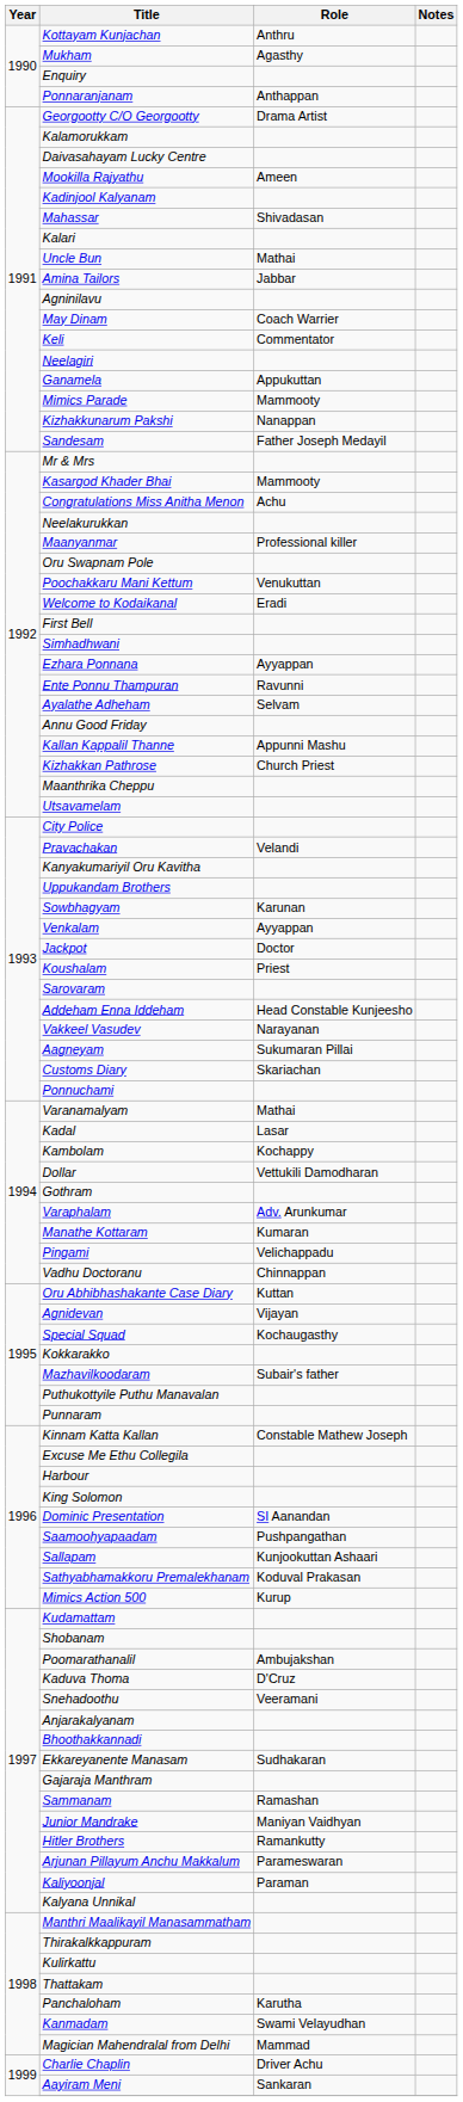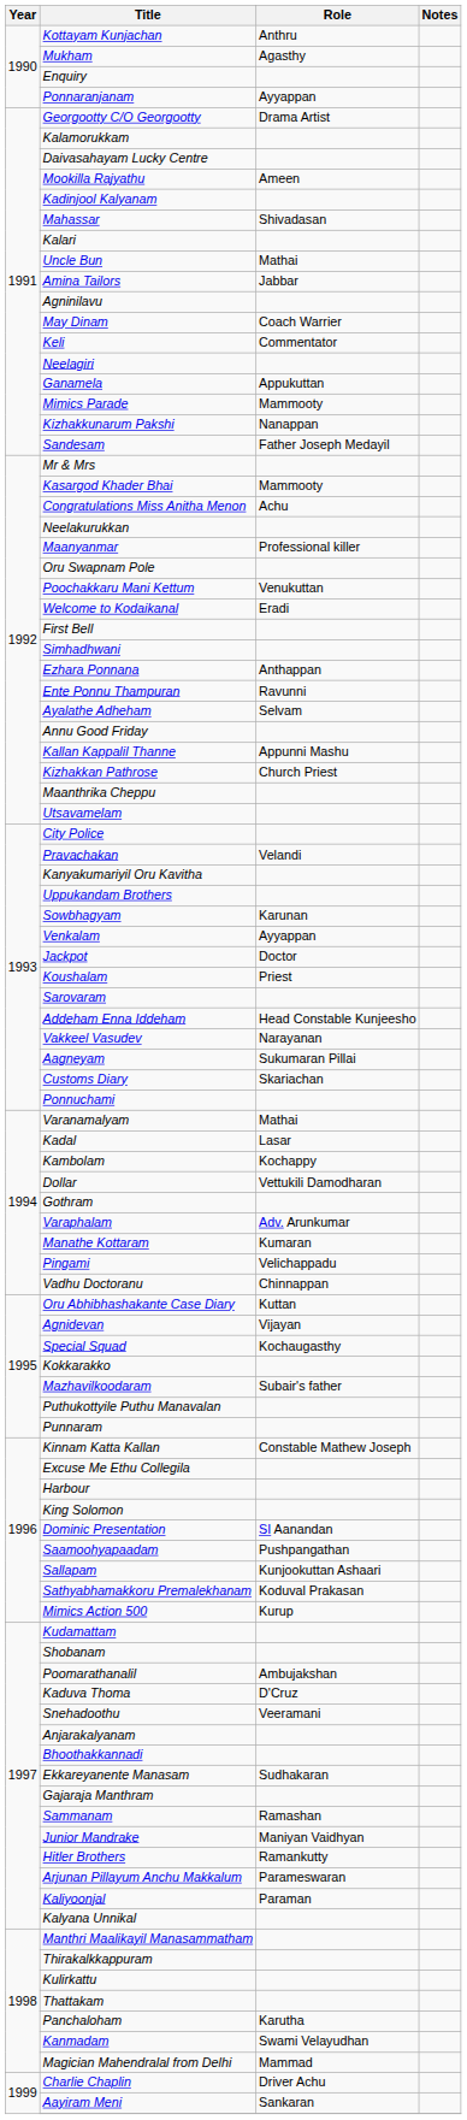 <table class="wikitable sortable">
 <tr>
 <th>Year</th>
 <th>Title</th>
 <th>Role</th>
 <th class="unsortable">Notes</th>
 </tr>
 <tr>
 <td rowspan=4>1990</td>
 <td><em><a href='#'>Kottayam Kunjachan</a></em></td>
 <td>Anthru</td>
 <td></td>
 </tr>
 <tr>
 <td><em><a href='#'>Mukham</a></em></td>
 <td>Agasthy</td>
 <td></td>
 </tr>
 <tr>
 <td><em>Enquiry</em></td>
 <td></td>
 <td></td>
 </tr>
 <tr>
 <td><em><a href='#'>Ponnaranjanam</a></em></td>
-<td>Anthappan</td>
+<td>Ayyappan</td>
 <td></td>
 </tr>
 <tr>
 <td rowspan=17>1991</td>
 <td><em><a href='#'>Georgootty C/O Georgootty</a></em></td>
 <td>Drama Artist</td>
 <td></td>
 </tr>
 <tr>
 <td><em>Kalamorukkam</em></td>
 <td></td>
 <td></td>
 </tr>
 <tr>
 <td><em>Daivasahayam Lucky Centre</em></td>
 <td></td>
 <td></td>
 </tr>
 <tr>
 <td><em><a href='#'>Mookilla Rajyathu</a></em></td>
 <td>Ameen</td>
 <td></td>
 </tr>
 <tr>
 <td><em><a href='#'>Kadinjool Kalyanam</a></em></td>
 <td></td>
 <td></td>
 </tr>
 <tr>
 <td><em><a href='#'>Mahassar</a></em></td>
 <td>Shivadasan</td>
 <td></td>
 </tr>
 <tr>
 <td><em>Kalari</em></td>
 <td></td>
 <td></td>
 </tr>
 <tr>
 <td><em><a href='#'>Uncle Bun</a></em></td>
 <td>Mathai</td>
 <td></td>
 </tr>
 <tr>
 <td><em><a href='#'>Amina Tailors</a></em></td>
 <td>Jabbar</td>
 <td></td>
 </tr>
 <tr>
 <td><em>Agninilavu</em></td>
 <td></td>
 <td></td>
 </tr>
 <tr>
 <td><em><a href='#'>May Dinam</a></em></td>
 <td>Coach Warrier</td>
 <td></td>
 </tr>
 <tr>
 <td><em><a href='#'>Keli</a></em></td>
 <td>Commentator</td>
 <td></td>
 </tr>
 <tr>
 <td><em><a href='#'>Neelagiri</a></em></td>
 <td></td>
 <td></td>
 </tr>
 <tr>
 <td><em><a href='#'>Ganamela</a></em></td>
 <td>Appukuttan</td>
 <td></td>
 </tr>
 <tr>
 <td><em><a href='#'>Mimics Parade</a></em></td>
 <td>Mammooty</td>
 <td></td>
 </tr>
 <tr>
 <td><em><a href='#'>Kizhakkunarum Pakshi</a></em></td>
 <td>Nanappan</td>
 <td></td>
 </tr>
 <tr>
 <td><em><a href='#'>Sandesam</a></em></td>
 <td>Father Joseph Medayil</td>
 <td></td>
 </tr>
 <tr>
 <td rowspan=18>1992</td>
 <td><em>Mr & Mrs</em></td>
 <td></td>
 <td></td>
 </tr>
 <tr>
 <td><em><a href='#'>Kasargod Khader Bhai</a></em></td>
 <td>Mammooty</td>
 <td></td>
 </tr>
 <tr>
 <td><em><a href='#'>Congratulations Miss Anitha Menon</a></em></td>
 <td>Achu</td>
 <td></td>
 </tr>
 <tr>
 <td><em>Neelakurukkan</em></td>
 <td></td>
 <td></td>
 </tr>
 <tr>
 <td><em><a href='#'>Maanyanmar</a></em></td>
 <td>Professional killer</td>
 <td></td>
 </tr>
 <tr>
 <td><em>Oru Swapnam Pole</em></td>
 <td></td>
 <td></td>
 </tr>
 <tr>
 <td><em><a href='#'>Poochakkaru Mani Kettum</a></em></td>
 <td>Venukuttan</td>
 <td></td>
 </tr>
 <tr>
 <td><em><a href='#'>Welcome to Kodaikanal</a></em></td>
 <td>Eradi</td>
 <td></td>
 </tr>
 <tr>
 <td><em>First Bell</em></td>
 <td></td>
 <td></td>
 </tr>
 <tr>
 <td><em><a href='#'>Simhadhwani</a></em></td>
 <td></td>
 <td></td>
 </tr>
 <tr>
 <td><em><a href='#'>Ezhara Ponnana</a></em></td>
-<td>Ayyappan</td>
+<td>Anthappan</td>
 <td></td>
 </tr>
 <tr>
 <td><em><a href='#'>Ente Ponnu Thampuran</a></em></td>
 <td>Ravunni</td>
 <td></td>
 </tr>
 <tr>
 <td><em><a href='#'>Ayalathe Adheham</a></em></td>
 <td>Selvam</td>
 <td></td>
 </tr>
 <tr>
 <td><em>Annu Good Friday</em></td>
 <td></td>
 <td></td>
 </tr>
 <tr>
 <td><em><a href='#'>Kallan Kappalil Thanne</a></em></td>
 <td>Appunni Mashu</td>
 <td></td>
 </tr>
 <tr>
 <td><em><a href='#'>Kizhakkan Pathrose</a></em></td>
 <td>Church Priest</td>
 <td></td>
 </tr>
 <tr>
 <td><em>Maanthrika Cheppu</em></td>
 <td></td>
 <td></td>
 </tr>
 <tr>
 <td><em><a href='#'>Utsavamelam</a></em></td>
 <td></td>
 <td></td>
 </tr>
 <tr>
 <td rowspan=14>1993</td>
 <td><em><a href='#'>City Police</a></em></td>
 <td></td>
 <td></td>
 </tr>
 <tr>
 <td><em><a href='#'>Pravachakan</a></em></td>
 <td>Velandi</td>
 <td></td>
 </tr>
 <tr>
 <td><em>Kanyakumariyil Oru Kavitha</em></td>
 <td></td>
 <td></td>
 </tr>
 <tr>
 <td><em><a href='#'>Uppukandam Brothers</a></em></td>
 <td></td>
 <td></td>
 </tr>
 <tr>
 <td><em><a href='#'>Sowbhagyam</a></em></td>
 <td>Karunan</td>
 <td></td>
 </tr>
 <tr>
 <td><em><a href='#'>Venkalam</a></em></td>
 <td>Ayyappan</td>
 <td></td>
 </tr>
 <tr>
 <td><em><a href='#'>Jackpot</a></em></td>
 <td>Doctor</td>
 <td></td>
 </tr>
 <tr>
 <td><em><a href='#'>Koushalam</a></em></td>
 <td>Priest</td>
 <td></td>
 </tr>
 <tr>
 <td><em><a href='#'>Sarovaram</a></em></td>
 <td></td>
 <td></td>
 </tr>
 <tr>
 <td><em><a href='#'>Addeham Enna Iddeham</a></em></td>
 <td>Head Constable Kunjeesho</td>
 <td></td>
 </tr>
 <tr>
 <td><em><a href='#'>Vakkeel Vasudev</a></em></td>
 <td>Narayanan</td>
 <td></td>
 </tr>
 <tr>
 <td><em><a href='#'>Aagneyam</a></em></td>
 <td>Sukumaran Pillai</td>
 <td></td>
 </tr>
 <tr>
 <td><em><a href='#'>Customs Diary</a></em></td>
 <td>Skariachan</td>
 <td></td>
 </tr>
 <tr>
 <td><em><a href='#'>Ponnuchami</a></em></td>
 <td></td>
 <td></td>
 </tr>
 <tr>
 <td rowspan=9>1994</td>
 <td><em>Varanamalyam</em></td>
 <td>Mathai</td>
 <td></td>
 </tr>
 <tr>
 <td><em>Kadal</em></td>
 <td>Lasar</td>
 <td></td>
 </tr>
 <tr>
 <td><em>Kambolam</em></td>
 <td>Kochappy</td>
 <td></td>
 </tr>
 <tr>
 <td><em>Dollar</em></td>
 <td>Vettukili Damodharan</td>
 <td></td>
 </tr>
 <tr>
 <td><em>Gothram</em></td>
 <td></td>
 <td></td>
 </tr>
 <tr>
 <td><em><a href='#'>Varaphalam</a></em></td>
 <td><a href='#'>Adv.</a> Arunkumar</td>
 <td></td>
 </tr>
 <tr>
 <td><em><a href='#'>Manathe Kottaram</a></em></td>
 <td>Kumaran</td>
 <td></td>
 </tr>
 <tr>
 <td><em><a href='#'>Pingami</a></em></td>
 <td>Velichappadu</td>
 <td></td>
 </tr>
 <tr>
 <td><em>Vadhu Doctoranu</em></td>
 <td>Chinnappan</td>
 <td></td>
 </tr>
 <tr>
 <td rowspan=7>1995</td>
 <td><em><a href='#'>Oru Abhibhashakante Case Diary</a></em></td>
 <td>Kuttan</td>
 <td></td>
 </tr>
 <tr>
 <td><em><a href='#'>Agnidevan</a></em></td>
 <td>Vijayan</td>
 <td></td>
 </tr>
 <tr>
 <td><em><a href='#'>Special Squad</a></em></td>
 <td>Kochaugasthy</td>
 <td></td>
 </tr>
 <tr>
 <td><em>Kokkarakko</em></td>
 <td></td>
 <td></td>
 </tr>
 <tr>
 <td><em><a href='#'>Mazhavilkoodaram</a></em></td>
 <td>Subair's father</td>
 <td></td>
 </tr>
 <tr>
 <td><em>Puthukottyile Puthu Manavalan</em></td>
 <td></td>
 <td></td>
 </tr>
 <tr>
 <td><em>Punnaram</em></td>
 <td></td>
 <td></td>
 </tr>
 <tr>
 <td rowspan=9>1996</td>
 <td><em>Kinnam Katta Kallan</em></td>
 <td>Constable Mathew Joseph</td>
 <td></td>
 </tr>
 <tr>
 <td><em>Excuse Me Ethu Collegila</em></td>
 <td></td>
 <td></td>
 </tr>
 <tr>
 <td><em>Harbour</em></td>
 <td></td>
 <td></td>
 </tr>
 <tr>
 <td><em>King Solomon</em></td>
 <td></td>
 <td></td>
 </tr>
 <tr>
 <td><em><a href='#'>Dominic Presentation</a></em></td>
 <td><a href='#'>SI</a> Aanandan</td>
 <td></td>
 </tr>
 <tr>
 <td><em><a href='#'>Saamoohyapaadam</a></em></td>
 <td>Pushpangathan</td>
 <td></td>
 </tr>
 <tr>
 <td><em><a href='#'>Sallapam</a></em></td>
 <td>Kunjookuttan Ashaari</td>
 <td></td>
 </tr>
 <tr>
 <td><em><a href='#'>Sathyabhamakkoru Premalekhanam</a></em></td>
 <td>Koduval Prakasan</td>
 <td></td>
 </tr>
 <tr>
 <td><em><a href='#'>Mimics Action 500</a></em></td>
 <td>Kurup</td>
 <td></td>
 </tr>
 <tr>
 <td rowspan=15>1997</td>
 <td><em><a href='#'>Kudamattam</a></em></td>
 <td></td>
 <td></td>
 </tr>
 <tr>
 <td><em>Shobanam</em></td>
 <td></td>
 <td></td>
 </tr>
 <tr>
 <td><em>Poomarathanalil</em></td>
 <td>Ambujakshan</td>
 <td></td>
 </tr>
 <tr>
 <td><em>Kaduva Thoma</em></td>
 <td>D'Cruz</td>
 <td></td>
 </tr>
 <tr>
 <td><em>Snehadoothu</em></td>
 <td>Veeramani</td>
 <td></td>
 </tr>
 <tr>
 <td><em>Anjarakalyanam</em></td>
 <td></td>
 <td></td>
 </tr>
 <tr>
 <td><em><a href='#'>Bhoothakkannadi</a></em></td>
 <td></td>
 <td></td>
 </tr>
 <tr>
 <td><em>Ekkareyanente Manasam</em></td>
 <td>Sudhakaran</td>
 <td></td>
 </tr>
 <tr>
 <td><em>Gajaraja Manthram</em></td>
 <td></td>
 <td></td>
 </tr>
 <tr>
 <td><em><a href='#'>Sammanam</a></em></td>
 <td>Ramashan</td>
 <td></td>
 </tr>
 <tr>
 <td><em><a href='#'>Junior Mandrake</a></em></td>
 <td>Maniyan Vaidhyan</td>
 <td></td>
 </tr>
 <tr>
 <td><em><a href='#'>Hitler Brothers</a></em></td>
 <td>Ramankutty</td>
 <td></td>
 </tr>
 <tr>
 <td><em><a href='#'>Arjunan Pillayum Anchu Makkalum</a></em></td>
 <td>Parameswaran</td>
 <td></td>
 </tr>
 <tr>
 <td><em><a href='#'>Kaliyoonjal</a></em></td>
 <td>Paraman</td>
 <td></td>
 </tr>
 <tr>
 <td><em>Kalyana Unnikal</em></td>
 <td></td>
 <td></td>
 </tr>
 <tr>
 <td rowspan=7>1998</td>
 <td><em><a href='#'>Manthri Maalikayil Manasammatham</a></em></td>
 <td></td>
 <td></td>
 </tr>
 <tr>
 <td><em>Thirakalkkappuram</em></td>
 <td></td>
 <td></td>
 </tr>
 <tr>
 <td><em>Kulirkattu</em></td>
 <td></td>
 <td></td>
 </tr>
 <tr>
 <td><em>Thattakam</em></td>
 <td></td>
 <td></td>
 </tr>
 <tr>
 <td><em>Panchaloham</em></td>
 <td>Karutha</td>
 <td></td>
 </tr>
 <tr>
 <td><em><a href='#'>Kanmadam</a></em></td>
 <td>Swami Velayudhan</td>
 <td></td>
 </tr>
 <tr>
 <td><em>Magician Mahendralal from Delhi</em></td>
 <td>Mammad</td>
 <td></td>
 </tr>
 <tr>
 <td rowspan=3>1999</td>
 <td><em><a href='#'>Charlie Chaplin</a></em></td>
 <td>Driver Achu</td>
 <td></td>
 </tr>
 <tr>
 <td><em><a href='#'>Aayiram Meni</a></em></td>
 <td>Sankaran</td>
 <td></td>
 </tr>
 <tr>
 </tr>
 </table>
